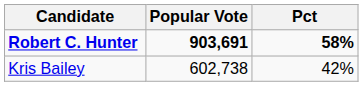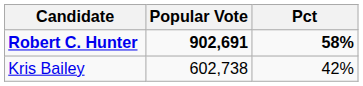 <table class="wikitable">
 <tr>
 <th width=40%>Candidate</th>
 <th width=30%>Popular Vote</th>
 <th width=30%>Pct</th>
 </tr>
 <tr>
 <td><strong><a href='#'>Robert C. Hunter</a></strong></td>
-<td align="right"><strong>903,691</strong></td>
+<td align="right"><strong>902,691</strong></td>
 <td align="right"><strong>58%</strong></td>
 </tr>
 <tr>
 <td><a href='#'>Kris Bailey</a></td>
 <td align="right">602,738</td>
 <td align="right">42%</td>
 </tr>
 </table>
